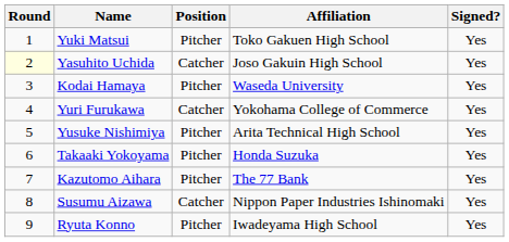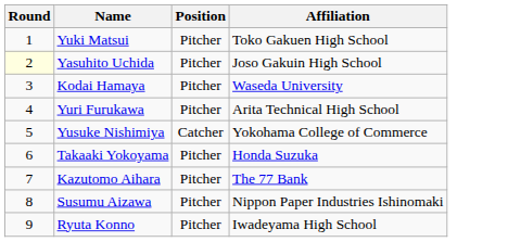 <table class="wikitable" style="text-align:center;">
 <tr>
 <th>Round</th>
 <th>Name</th>
 <th>Position</th>
 <th>Affiliation</th>
-<th>Signed?</th>
 </tr>
 <tr>
 <td>1</td>
 <td style="text-align:left;"><a href='#'>Yuki Matsui</a></td>
 <td>Pitcher</td>
 <td style="text-align:left;">Toko Gakuen High School</td>
-<td>Yes</td>
 </tr>
 <tr>
 <td style="background: lightyellow;">2</td>
 <td style="text-align:left;"><a href='#'>Yasuhito Uchida</a></td>
-<td>Catcher</td>
+<td>Pitcher</td>
 <td style="text-align:left;">Joso Gakuin High School</td>
-<td>Yes</td>
 </tr>
 <tr>
 <td>3</td>
 <td style="text-align:left;"><a href='#'>Kodai Hamaya</a></td>
 <td>Pitcher</td>
 <td style="text-align:left;"><a href='#'>Waseda University</a></td>
-<td>Yes</td>
 </tr>
 <tr>
 <td>4</td>
 <td style="text-align:left;"><a href='#'>Yuri Furukawa</a></td>
-<td>Catcher</td>
-<td style="text-align:left;">Yokohama College of Commerce</td>
-<td>Yes</td>
+<td>Pitcher</td>
+<td style="text-align:left;">Arita Technical High School</td>
 </tr>
 <tr>
 <td>5</td>
 <td style="text-align:left;"><a href='#'>Yusuke Nishimiya</a></td>
-<td>Pitcher</td>
-<td style="text-align:left;">Arita Technical High School</td>
-<td>Yes</td>
+<td>Catcher</td>
+<td style="text-align:left;">Yokohama College of Commerce</td>
 </tr>
 <tr>
 <td>6</td>
 <td style="text-align:left;"><a href='#'>Takaaki Yokoyama</a></td>
 <td>Pitcher</td>
 <td style="text-align:left;"><a href='#'>Honda Suzuka</a></td>
-<td>Yes</td>
 </tr>
 <tr>
 <td>7</td>
 <td style="text-align:left;"><a href='#'>Kazutomo Aihara</a></td>
 <td>Pitcher</td>
 <td style="text-align:left;"><a href='#'>The 77 Bank</a></td>
-<td>Yes</td>
 </tr>
 <tr>
 <td>8</td>
 <td style="text-align:left;"><a href='#'>Susumu Aizawa</a></td>
-<td>Catcher</td>
+<td>Pitcher</td>
 <td style="text-align:left;">Nippon Paper Industries Ishinomaki</td>
-<td>Yes</td>
 </tr>
 <tr>
 <td>9</td>
 <td style="text-align:left;"><a href='#'>Ryuta Konno</a></td>
 <td>Pitcher</td>
 <td style="text-align:left;">Iwadeyama High School</td>
-<td>Yes</td>
 </tr>
 </table>
